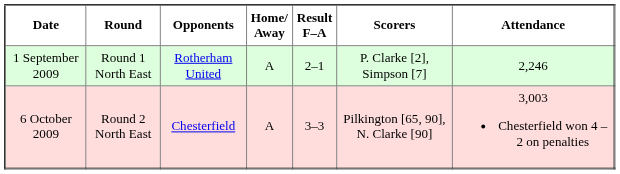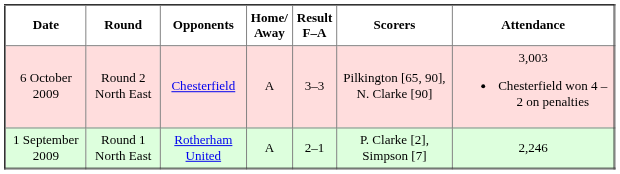 <table border="2" cellpadding="4" style="border-collapse:collapse; text-align:center; font-size:smaller;">
 <tr>
 <th><strong>Date</strong></th>
 <th><strong>Round</strong></th>
 <th><strong>Opponents</strong></th>
 <th><strong>Home/<br>Away</strong></th>
 <th><strong>Result<br>F–A</strong></th>
 <th><strong>Scorers</strong></th>
 <th><strong>Attendance</strong></th>
 </tr>
+<tr bgcolor="#ffdddd">
+<td>6 October 2009</td>
+<td>Round 2 North East</td>
+<td><a href='#'>Chesterfield</a></td>
+<td>A</td>
+<td>3–3</td>
+<td>Pilkington [65, 90], N. Clarke [90]</td>
+<td>3,003<br><ul><li>Chesterfield won 4 – 2 on penalties</li></ul></td>
+</tr>
 <tr bgcolor="#ddffdd">
 <td>1 September 2009</td>
 <td>Round 1 North East</td>
 <td><a href='#'>Rotherham United</a></td>
 <td>A</td>
 <td>2–1</td>
 <td>P. Clarke [2], Simpson [7]</td>
 <td>2,246</td>
 </tr>
-<tr bgcolor="#ffdddd">
-<td>6 October 2009</td>
-<td>Round 2 North East</td>
-<td><a href='#'>Chesterfield</a></td>
-<td>A</td>
-<td>3–3</td>
-<td>Pilkington [65, 90], N. Clarke [90]</td>
-<td>3,003<br><ul><li>Chesterfield won 4 – 2 on penalties</li></ul></td>
-</tr>
 </table>
